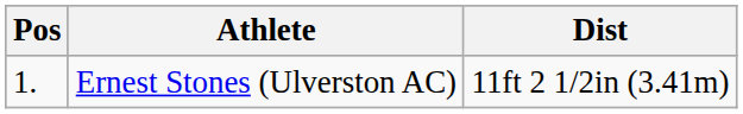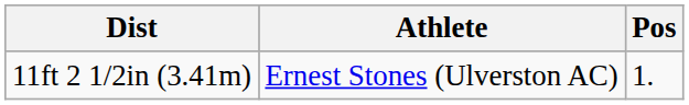 <table class="wikitable">
 <tr>
+<th>Dist</th>
+<th>Athlete</th>
 <th>Pos</th>
-<th>Athlete</th>
-<th>Dist</th>
 </tr>
 <tr>
+<td>11ft 2 1/2in (3.41m)</td>
+<td><a href='#'>Ernest Stones</a> (Ulverston AC)</td>
 <td>1.</td>
-<td><a href='#'>Ernest Stones</a> (Ulverston AC)</td>
-<td>11ft 2 1/2in (3.41m)</td>
 </tr>
 </table>
